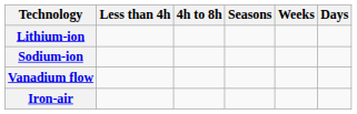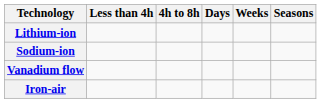 <table class="wikitable sortable" style="width: auto; text-align: center; table-layout: fixed;">
 <tr>
 <th scope="col">Technology</th>
 <th scope="col">Less than 4h</th>
 <th scope="col">4h to 8h</th>
+<th scope="col">Days</th>
+<th scope="col">Weeks</th>
 <th scope="col">Seasons</th>
-<th scope="col">Weeks</th>
-<th scope="col">Days</th>
 </tr>
 <tr>
 <th scope="row"><a href='#'>Lithium-ion</a></th>
 <td></td>
 <td></td>
 <td></td>
 <td></td>
 <td></td>
 </tr>
 <tr>
 <th scope="row"><a href='#'>Sodium-ion</a></th>
 <td></td>
 <td></td>
 <td></td>
 <td></td>
 <td></td>
 </tr>
 <tr>
 <th scope="row"><a href='#'>Vanadium flow</a></th>
 <td></td>
 <td></td>
 <td></td>
 <td></td>
 <td></td>
 </tr>
 <tr>
 <th scope="row"><a href='#'>Iron-air</a></th>
 <td></td>
 <td></td>
 <td></td>
 <td></td>
 <td></td>
 </tr>
 </table>
